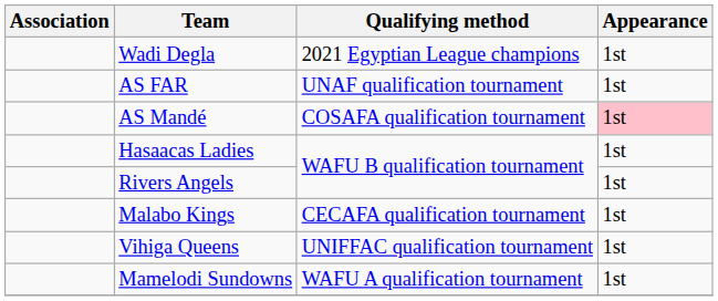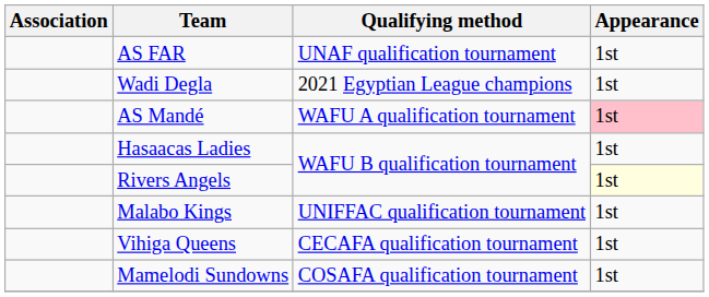 <table class="wikitable">
 <tr>
 <th>Association</th>
 <th>Team</th>
 <th>Qualifying method</th>
 <th>Appearance</th>
 </tr>
 <tr>
 <td></td>
+<td><a href='#'>AS FAR</a></td>
+<td><a href='#'>UNAF qualification tournament</a></td>
+<td>1st</td>
+</tr>
+<tr>
+<td></td>
 <td><a href='#'>Wadi Degla</a> <em></em></td>
 <td>2021 <a href='#'>Egyptian League champions</a></td>
 <td>1st</td>
 </tr>
 <tr>
 <td></td>
-<td><a href='#'>AS FAR</a></td>
-<td><a href='#'>UNAF qualification tournament</a></td>
-<td>1st</td>
-</tr>
-<tr>
-<td></td>
 <td><a href='#'>AS Mandé</a></td>
-<td><a href='#'>COSAFA qualification tournament</a></td>
+<td><a href='#'>WAFU A qualification tournament</a></td>
 <td style="background: pink;">1st</td>
 </tr>
 <tr>
 <td></td>
 <td><a href='#'>Hasaacas Ladies</a></td>
 <td rowspan=2><a href='#'>WAFU B qualification tournament</a></td>
 <td>1st</td>
 </tr>
 <tr>
 <td></td>
 <td><a href='#'>Rivers Angels</a></td>
+<td style="background: lightyellow;">1st</td>
+</tr>
+<tr>
+<td></td>
+<td><a href='#'>Malabo Kings</a></td>
+<td><a href='#'>UNIFFAC qualification tournament</a></td>
 <td>1st</td>
 </tr>
 <tr>
 <td></td>
-<td><a href='#'>Malabo Kings</a></td>
+<td><a href='#'>Vihiga Queens</a></td>
 <td><a href='#'>CECAFA qualification tournament</a></td>
 <td>1st</td>
 </tr>
 <tr>
 <td></td>
-<td><a href='#'>Vihiga Queens</a></td>
-<td><a href='#'>UNIFFAC qualification tournament</a></td>
-<td>1st</td>
-</tr>
-<tr>
-<td></td>
 <td><a href='#'>Mamelodi Sundowns</a></td>
-<td><a href='#'>WAFU A qualification tournament</a></td>
+<td><a href='#'>COSAFA qualification tournament</a></td>
 <td>1st</td>
 </tr>
 <tr>
 </tr>
 </table>
